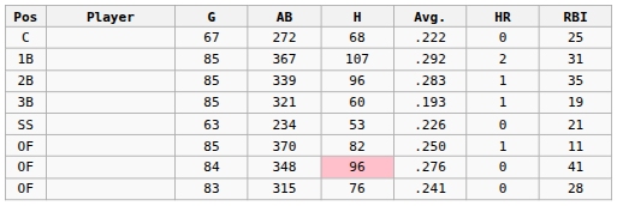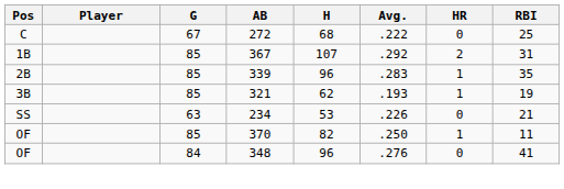 <table class="wikitable sortable">
 <tr>
 <th bgcolor="#DDDDFF" width="5%">Pos</th>
 <th bgcolor="#DDDDFF" width="16%">Player</th>
 <th bgcolor="#DDDDFF" width="9%">G</th>
 <th bgcolor="#DDDDFF" width="9%">AB</th>
 <th bgcolor="#DDDDFF" width="9%">H</th>
 <th bgcolor="#DDDDFF" width="9%">Avg.</th>
 <th bgcolor="#DDDDFF" width="9%">HR</th>
 <th bgcolor="#DDDDFF" width="9%">RBI</th>
 </tr>
 <tr align="center">
 <td>C</td>
 <td></td>
 <td>67</td>
 <td>272</td>
 <td>68</td>
 <td>.222</td>
 <td>0</td>
 <td>25</td>
 </tr>
 <tr align="center">
 <td>1B</td>
 <td></td>
 <td>85</td>
 <td>367</td>
 <td>107</td>
 <td>.292</td>
 <td>2</td>
 <td>31</td>
 </tr>
 <tr align="center">
 <td>2B</td>
 <td></td>
 <td>85</td>
 <td>339</td>
 <td>96</td>
 <td>.283</td>
 <td>1</td>
 <td>35</td>
 </tr>
 <tr align="center">
 <td>3B</td>
 <td></td>
 <td>85</td>
 <td>321</td>
-<td>60</td>
+<td>62</td>
 <td>.193</td>
 <td>1</td>
 <td>19</td>
 </tr>
 <tr align="center">
 <td>SS</td>
 <td></td>
 <td>63</td>
 <td>234</td>
 <td>53</td>
 <td>.226</td>
 <td>0</td>
 <td>21</td>
 </tr>
 <tr align="center">
 <td>OF</td>
 <td></td>
 <td>85</td>
 <td>370</td>
 <td>82</td>
 <td>.250</td>
 <td>1</td>
 <td>11</td>
 </tr>
 <tr align="center">
 <td>OF</td>
 <td></td>
 <td>84</td>
 <td>348</td>
-<td style="background: pink;">96</td>
+<td>96</td>
 <td>.276</td>
 <td>0</td>
 <td>41</td>
 </tr>
-<tr align="center">
-<td>OF</td>
-<td></td>
-<td>83</td>
-<td>315</td>
-<td>76</td>
-<td>.241</td>
-<td>0</td>
-<td>28</td>
-</tr>
 </table>
